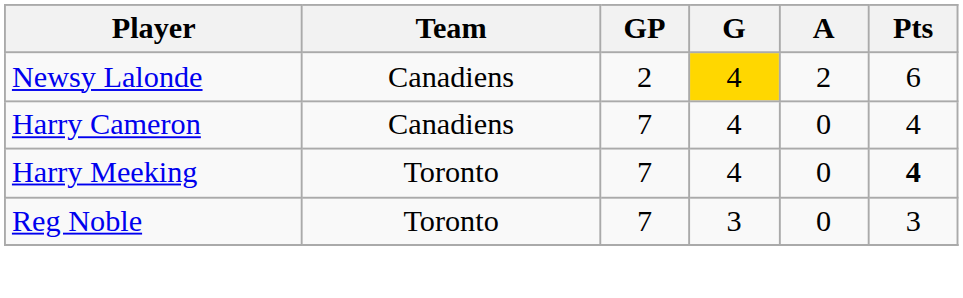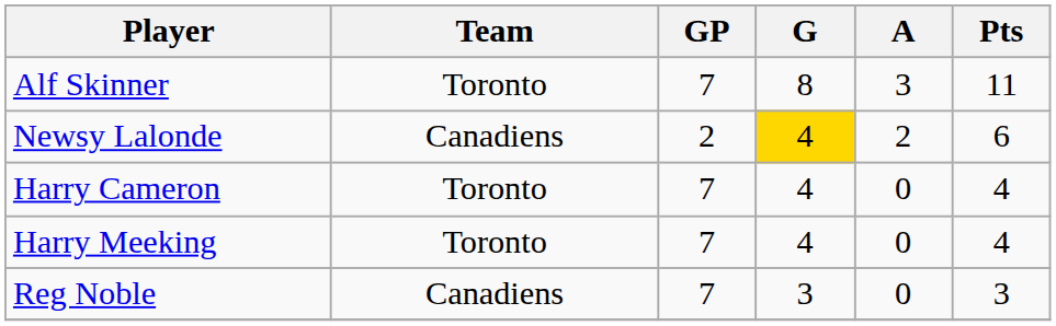 <table class="wikitable" style="text-align:center;">
 <tr>
 <th width="150">Player</th>
 <th width="150">Team</th>
 <th width="40">GP</th>
 <th width="40">G</th>
 <th width="40">A</th>
 <th width="40">Pts</th>
+</tr>
+<tr>
+<td align=left><a href='#'>Alf Skinner</a></td>
+<td>Toronto</td>
+<td>7</td>
+<td>8</td>
+<td>3</td>
+<td>11</td>
 </tr>
 <tr>
 <td align=left><a href='#'>Newsy Lalonde</a></td>
 <td>Canadiens</td>
 <td>2</td>
 <td style="background: gold;">4</td>
 <td>2</td>
 <td>6</td>
 </tr>
 <tr>
 <td align=left><a href='#'>Harry Cameron</a></td>
-<td>Canadiens</td>
+<td>Toronto</td>
 <td>7</td>
 <td>4</td>
 <td>0</td>
 <td>4</td>
 </tr>
 <tr>
 <td align=left><a href='#'>Harry Meeking</a></td>
 <td>Toronto</td>
 <td>7</td>
 <td>4</td>
 <td>0</td>
-<td><strong>4</strong></td>
+<td>4</td>
 </tr>
 <tr>
 <td align=left><a href='#'>Reg Noble</a></td>
-<td>Toronto</td>
+<td>Canadiens</td>
 <td>7</td>
 <td>3</td>
 <td>0</td>
 <td>3</td>
 </tr>
 <tr>
 </tr>
 </table>
